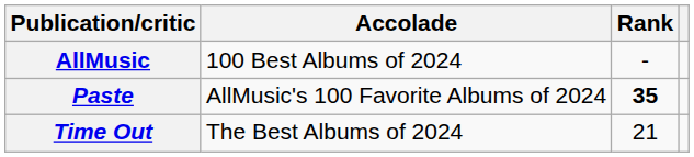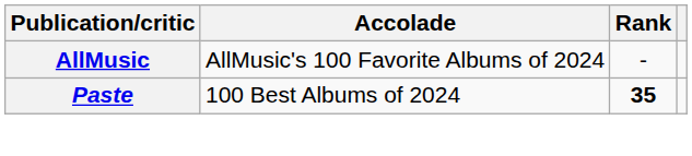 <table class="wikitable sortable plainrowheaders">
 <tr>
 <th scope="col">Publication/critic</th>
 <th scope="col">Accolade</th>
 <th scope="col">Rank</th>
 <th scope="col" class="unsortable"></th>
 </tr>
 <tr>
 <th scope="row"><a href='#'>AllMusic</a></th>
-<td>100 Best Albums of 2024</td>
+<td>AllMusic's 100 Favorite Albums of 2024</td>
 <td style="text-align: center;">-</td>
 <td style="text-align: center;"></td>
 </tr>
 <tr>
 <th scope="row"><em><a href='#'>Paste</a></em></th>
-<td>AllMusic's 100 Favorite Albums of 2024</td>
+<td>100 Best Albums of 2024</td>
 <td style="text-align: center;"><strong>35</strong></td>
 <td style="text-align: center;"></td>
 </tr>
-<tr>
-<th scope="row"><em><a href='#'>Time Out</a></em></th>
-<td>The Best Albums of 2024</td>
-<td style="text-align: center;">21</td>
-<td style="text-align: center;"></td>
-</tr>
 </table>
